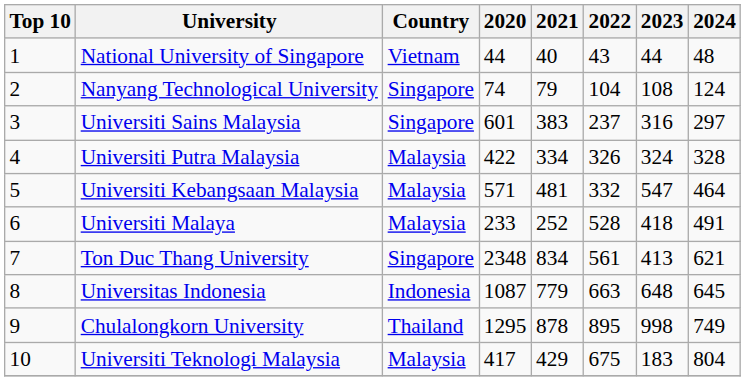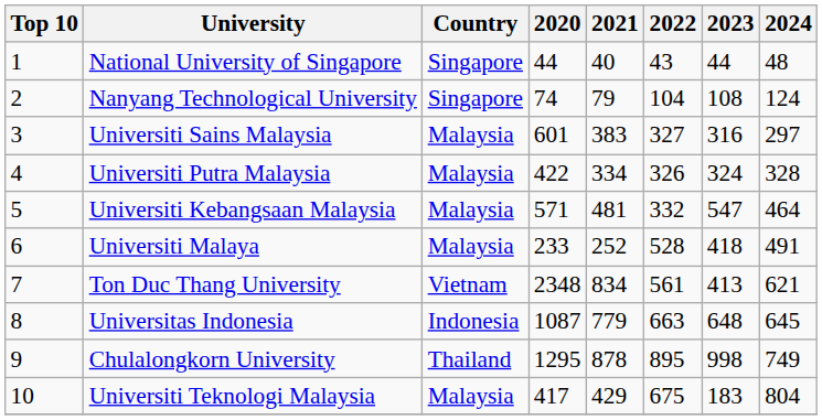 <table class="wikitable sortable">
 <tr>
 <th>Top 10</th>
 <th>University</th>
 <th>Country</th>
 <th>2020</th>
 <th>2021</th>
 <th>2022</th>
 <th>2023</th>
 <th>2024</th>
 </tr>
 <tr>
 <td>1</td>
 <td> <a href='#'>National University of Singapore</a></td>
-<td><a href='#'>Vietnam</a></td>
+<td><a href='#'>Singapore</a></td>
 <td>44</td>
 <td>40</td>
 <td>43</td>
 <td>44</td>
 <td>48</td>
 </tr>
 <tr>
 <td>2</td>
 <td> <a href='#'>Nanyang Technological University</a></td>
 <td><a href='#'>Singapore</a></td>
 <td>74</td>
 <td>79</td>
 <td>104</td>
 <td>108</td>
 <td>124</td>
 </tr>
 <tr>
 <td>3</td>
 <td> <a href='#'>Universiti Sains Malaysia</a></td>
-<td><a href='#'>Singapore</a></td>
+<td><a href='#'>Malaysia</a></td>
 <td>601</td>
 <td>383</td>
-<td>237</td>
+<td>327</td>
 <td>316</td>
 <td>297</td>
 </tr>
 <tr>
 <td>4</td>
 <td> <a href='#'>Universiti Putra Malaysia</a></td>
 <td><a href='#'>Malaysia</a></td>
 <td>422</td>
 <td>334</td>
 <td>326</td>
 <td>324</td>
 <td>328</td>
 </tr>
 <tr>
 <td>5</td>
 <td> <a href='#'>Universiti Kebangsaan Malaysia</a></td>
 <td><a href='#'>Malaysia</a></td>
 <td>571</td>
 <td>481</td>
 <td>332</td>
 <td>547</td>
 <td>464</td>
 </tr>
 <tr>
 <td>6</td>
 <td> <a href='#'>Universiti Malaya</a></td>
 <td><a href='#'>Malaysia</a></td>
 <td>233</td>
 <td>252</td>
 <td>528</td>
 <td>418</td>
 <td>491</td>
 </tr>
 <tr>
 <td>7</td>
 <td> <a href='#'>Ton Duc Thang University</a></td>
-<td><a href='#'>Singapore</a></td>
+<td><a href='#'>Vietnam</a></td>
 <td>2348</td>
 <td>834</td>
 <td>561</td>
 <td>413</td>
 <td>621</td>
 </tr>
 <tr>
 <td>8</td>
 <td> <a href='#'>Universitas Indonesia</a></td>
 <td><a href='#'>Indonesia</a></td>
 <td>1087</td>
 <td>779</td>
 <td>663</td>
 <td>648</td>
 <td>645</td>
 </tr>
 <tr>
 <td>9</td>
 <td> <a href='#'>Chulalongkorn University</a></td>
 <td><a href='#'>Thailand</a></td>
 <td>1295</td>
 <td>878</td>
 <td>895</td>
 <td>998</td>
 <td>749</td>
 </tr>
 <tr>
 <td>10</td>
 <td> <a href='#'>Universiti Teknologi Malaysia</a></td>
 <td><a href='#'>Malaysia</a></td>
 <td>417</td>
 <td>429</td>
 <td>675</td>
 <td>183</td>
 <td>804</td>
 </tr>
 <tr>
 </tr>
 </table>
